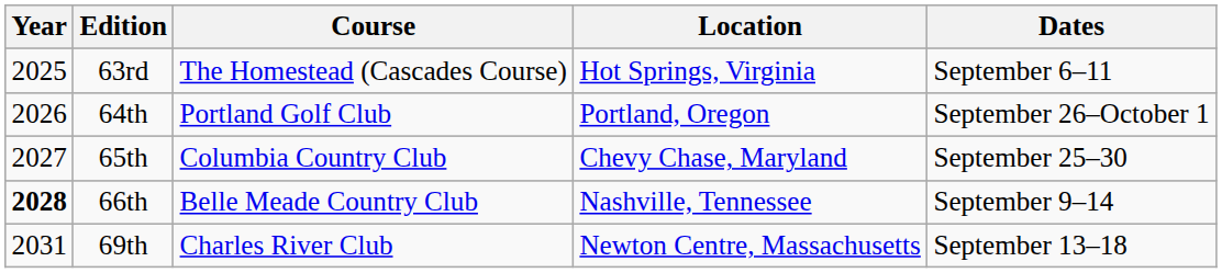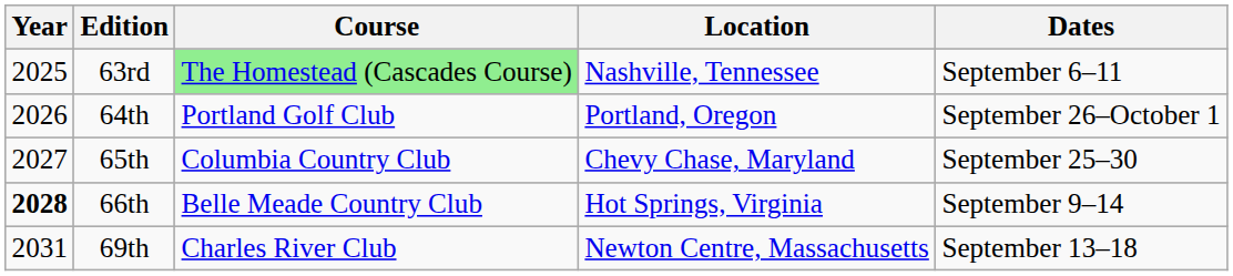 <table class=wikitable>
 <tr>
 <th>Year</th>
 <th>Edition</th>
 <th>Course</th>
 <th>Location</th>
 <th>Dates</th>
 </tr>
 <tr>
 <td align=center>2025</td>
 <td align=center>63rd</td>
-<td><a href='#'>The Homestead</a> (Cascades Course)</td>
-<td><a href='#'>Hot Springs, Virginia</a></td>
+<td style="background: lightgreen;"><a href='#'>The Homestead</a> (Cascades Course)</td>
+<td><a href='#'>Nashville, Tennessee</a></td>
 <td>September 6–11</td>
 </tr>
 <tr>
 <td align=center>2026</td>
 <td align=center>64th</td>
 <td><a href='#'>Portland Golf Club</a></td>
 <td><a href='#'>Portland, Oregon</a></td>
 <td>September 26–October 1</td>
 </tr>
 <tr>
 <td align=center>2027</td>
 <td align=center>65th</td>
 <td><a href='#'>Columbia Country Club</a></td>
 <td><a href='#'>Chevy Chase, Maryland</a></td>
 <td>September 25–30</td>
 </tr>
 <tr>
 <td align=center><strong>2028</strong></td>
 <td align=center>66th</td>
 <td><a href='#'>Belle Meade Country Club</a></td>
-<td><a href='#'>Nashville, Tennessee</a></td>
+<td><a href='#'>Hot Springs, Virginia</a></td>
 <td>September 9–14</td>
 </tr>
 <tr>
 <td align=center>2031</td>
 <td align=center>69th</td>
 <td><a href='#'>Charles River Club</a></td>
 <td><a href='#'>Newton Centre, Massachusetts</a></td>
 <td>September 13–18</td>
 </tr>
 </table>
